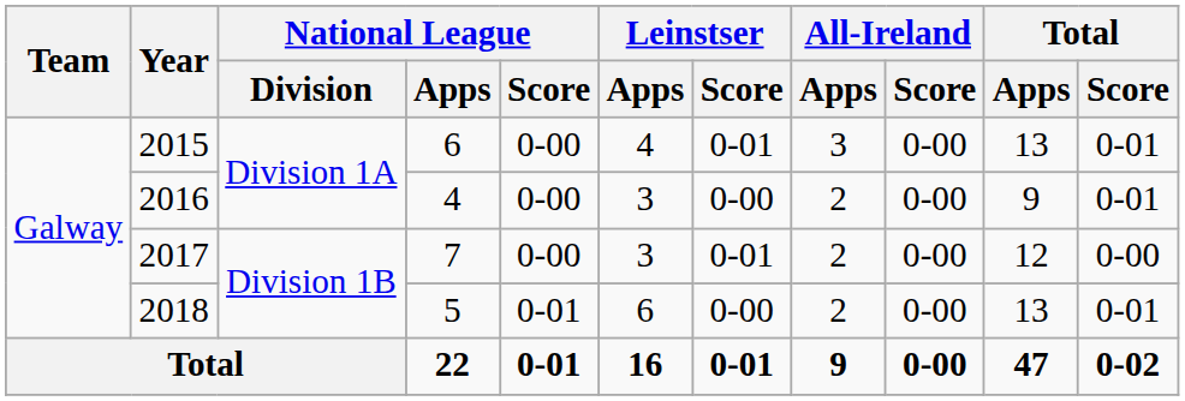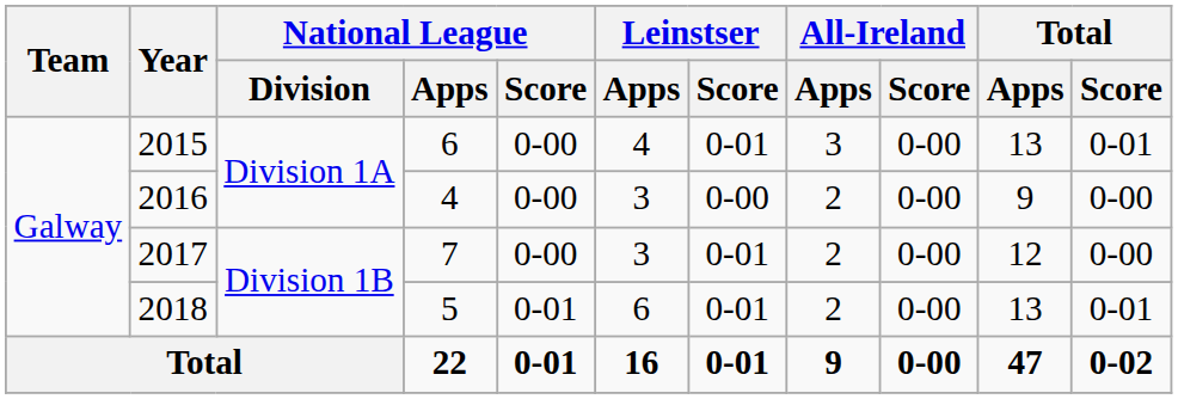 <table class="wikitable" style="text-align:center">
 <tr>
 <th rowspan="2">Team</th>
 <th rowspan="2">Year</th>
 <th colspan="3"><a href='#'>National League</a></th>
 <th colspan="2"><a href='#'>Leinstser</a></th>
 <th colspan="2"><a href='#'>All-Ireland</a></th>
 <th colspan="2">Total</th>
 </tr>
 <tr>
 <th>Division</th>
 <th>Apps</th>
 <th>Score</th>
 <th>Apps</th>
 <th>Score</th>
 <th>Apps</th>
 <th>Score</th>
 <th>Apps</th>
 <th>Score</th>
 </tr>
 <tr>
 <td rowspan="4"><a href='#'>Galway</a></td>
 <td>2015</td>
 <td rowspan="2"><a href='#'>Division 1A</a></td>
 <td>6</td>
 <td>0-00</td>
 <td>4</td>
 <td>0-01</td>
 <td>3</td>
 <td>0-00</td>
 <td>13</td>
 <td>0-01</td>
 </tr>
 <tr>
 <td>2016</td>
 <td>4</td>
 <td>0-00</td>
 <td>3</td>
 <td>0-00</td>
 <td>2</td>
 <td>0-00</td>
 <td>9</td>
-<td>0-01</td>
+<td>0-00</td>
 </tr>
 <tr>
 <td>2017</td>
 <td rowspan="2"><a href='#'>Division 1B</a></td>
 <td>7</td>
 <td>0-00</td>
 <td>3</td>
 <td>0-01</td>
 <td>2</td>
 <td>0-00</td>
 <td>12</td>
 <td>0-00</td>
 </tr>
 <tr>
 <td>2018</td>
 <td>5</td>
 <td>0-01</td>
 <td>6</td>
-<td>0-00</td>
+<td>0-01</td>
 <td>2</td>
 <td>0-00</td>
 <td>13</td>
 <td>0-01</td>
 </tr>
 <tr>
 <th colspan="3">Total</th>
 <td><strong>22</strong></td>
 <td><strong>0-01</strong></td>
 <td><strong>16</strong></td>
 <td><strong>0-01</strong></td>
 <td><strong>9</strong></td>
 <td><strong>0-00</strong></td>
 <td><strong>47</strong></td>
 <td><strong>0-02</strong></td>
 </tr>
 </table>
